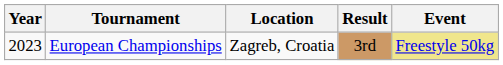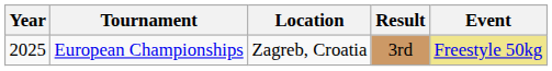 <table class="wikitable" style="font-size:95%;">
 <tr>
 <th>Year</th>
 <th>Tournament</th>
 <th>Location</th>
 <th>Result</th>
 <th>Event</th>
 </tr>
 <tr>
-<td>2023</td>
+<td>2025</td>
 <td><a href='#'>European Championships</a></td>
 <td>Zagreb, Croatia</td>
 <td align="center" bgcolor="cc9966">3rd</td>
 <td style="background: khaki;"><a href='#'>Freestyle 50kg</a></td>
 </tr>
 </table>
